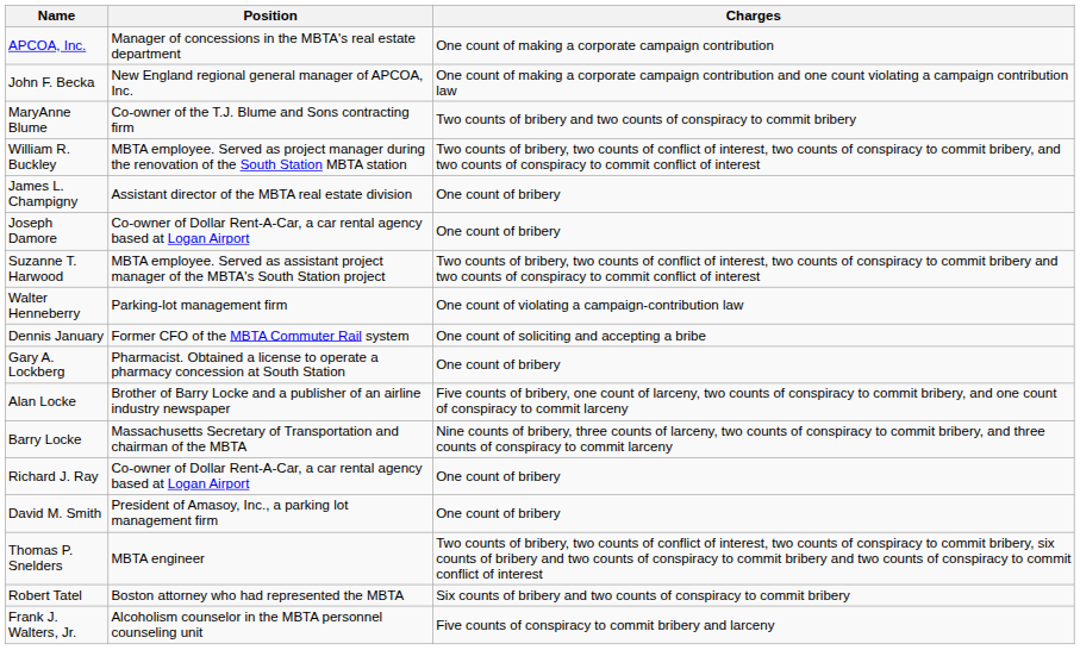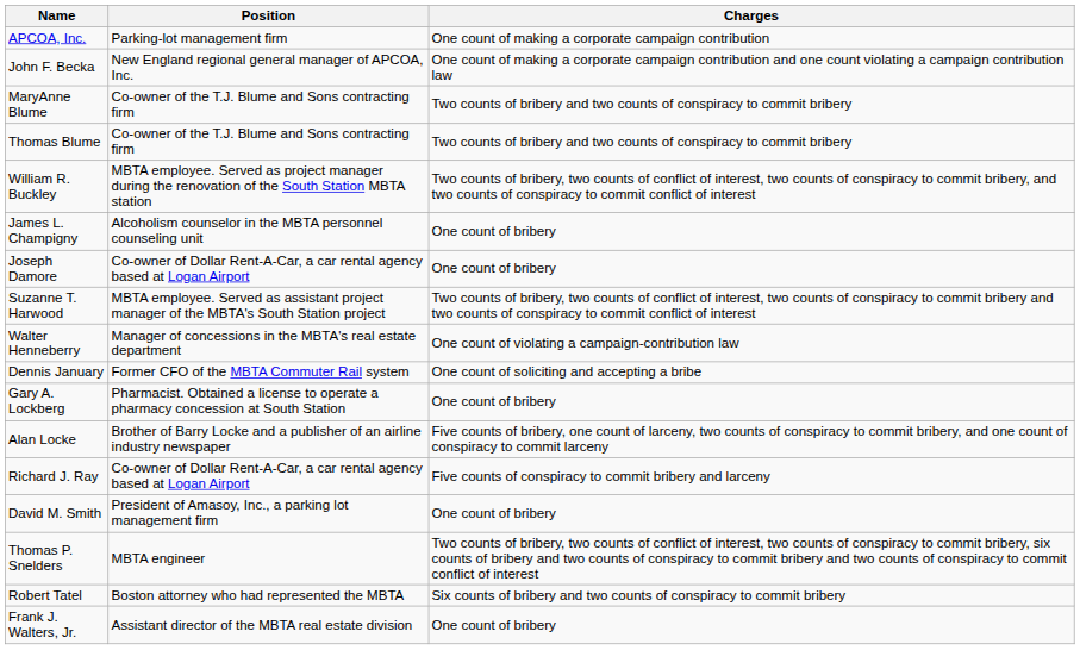 <table class="wikitable">
 <tr>
 <th>Name</th>
 <th>Position</th>
 <th>Charges</th>
 </tr>
 <tr>
 <td><a href='#'>APCOA, Inc.</a></td>
-<td>Manager of concessions in the MBTA's real estate department</td>
+<td>Parking-lot management firm</td>
 <td>One count of making a corporate campaign contribution</td>
 </tr>
 <tr>
 <td>John F. Becka</td>
 <td>New England regional general manager of APCOA, Inc.</td>
 <td>One count of making a corporate campaign contribution and one count violating a campaign contribution law</td>
 </tr>
 <tr>
 <td>MaryAnne Blume</td>
 <td>Co-owner of the T.J. Blume and Sons contracting firm</td>
 <td>Two counts of bribery and two counts of conspiracy to commit bribery</td>
 </tr>
 <tr>
+<td>Thomas Blume</td>
+<td>Co-owner of the T.J. Blume and Sons contracting firm</td>
+<td>Two counts of bribery and two counts of conspiracy to commit bribery</td>
+</tr>
+<tr>
 <td>William R. Buckley</td>
 <td>MBTA employee. Served as project manager during the renovation of the <a href='#'>South Station</a> MBTA station</td>
 <td>Two counts of bribery, two counts of conflict of interest, two counts of conspiracy to commit bribery, and two counts of conspiracy to commit conflict of interest</td>
 </tr>
 <tr>
 <td>James L. Champigny</td>
-<td>Assistant director of the MBTA real estate division</td>
+<td>Alcoholism counselor in the MBTA personnel counseling unit</td>
 <td>One count of bribery</td>
 </tr>
 <tr>
 <td>Joseph Damore</td>
 <td>Co-owner of Dollar Rent-A-Car, a car rental agency based at <a href='#'>Logan Airport</a></td>
 <td>One count of bribery</td>
 </tr>
 <tr>
 <td>Suzanne T. Harwood</td>
 <td>MBTA employee. Served as assistant project manager of the MBTA's South Station project</td>
 <td>Two counts of bribery, two counts of conflict of interest, two counts of conspiracy to commit bribery and two counts of conspiracy to commit conflict of interest</td>
 </tr>
 <tr>
 <td>Walter Henneberry</td>
-<td>Parking-lot management firm</td>
+<td>Manager of concessions in the MBTA's real estate department</td>
 <td>One count of violating a campaign-contribution law</td>
 </tr>
 <tr>
 <td>Dennis January</td>
 <td>Former CFO of the <a href='#'>MBTA Commuter Rail</a> system</td>
 <td>One count of soliciting and accepting a bribe</td>
 </tr>
 <tr>
 <td>Gary A. Lockberg</td>
 <td>Pharmacist. Obtained a license to operate a pharmacy concession at South Station</td>
 <td>One count of bribery</td>
 </tr>
 <tr>
 <td>Alan Locke</td>
 <td>Brother of Barry Locke and a publisher of an airline industry newspaper</td>
 <td>Five counts of bribery, one count of larceny, two counts of conspiracy to commit bribery, and one count of conspiracy to commit larceny</td>
 </tr>
 <tr>
-<td>Barry Locke</td>
-<td>Massachusetts Secretary of Transportation and chairman of the MBTA</td>
-<td>Nine counts of bribery, three counts of larceny, two counts of conspiracy to commit bribery, and three counts of conspiracy to commit larceny</td>
-</tr>
-<tr>
 <td>Richard J. Ray</td>
 <td>Co-owner of Dollar Rent-A-Car, a car rental agency based at <a href='#'>Logan Airport</a></td>
-<td>One count of bribery</td>
+<td>Five counts of conspiracy to commit bribery and larceny</td>
 </tr>
 <tr>
 <td>David M. Smith</td>
 <td>President of Amasoy, Inc., a parking lot management firm</td>
 <td>One count of bribery</td>
 </tr>
 <tr>
 <td>Thomas P. Snelders</td>
 <td>MBTA engineer</td>
 <td>Two counts of bribery, two counts of conflict of interest, two counts of conspiracy to commit bribery, six counts of bribery and two counts of conspiracy to commit bribery and two counts of conspiracy to commit conflict of interest</td>
 </tr>
 <tr>
 <td>Robert Tatel</td>
 <td>Boston attorney who had represented the MBTA</td>
 <td>Six counts of bribery and two counts of conspiracy to commit bribery</td>
 </tr>
 <tr>
 <td>Frank J. Walters, Jr.</td>
-<td>Alcoholism counselor in the MBTA personnel counseling unit</td>
-<td>Five counts of conspiracy to commit bribery and larceny</td>
+<td>Assistant director of the MBTA real estate division</td>
+<td>One count of bribery</td>
 </tr>
 </table>
